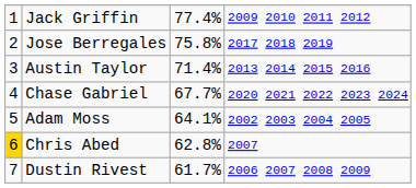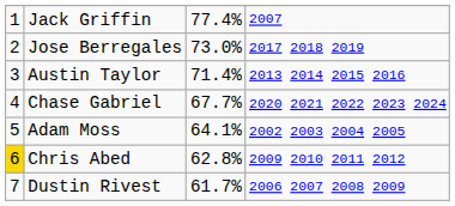 <table class="wikitable">
 <tr>
 </tr>
 <tr>
 <td>1</td>
 <td>Jack Griffin</td>
 <td><abbr>77.4%</abbr></td>
-<td style="font-size:80%;"><a href='#'>2009</a> <a href='#'>2010</a> <a href='#'>2011</a> <a href='#'>2012</a></td>
+<td style="font-size:80%;"><a href='#'>2007</a></td>
 </tr>
 <tr>
 <td>2</td>
 <td>Jose Berregales</td>
-<td><abbr>75.8%</abbr></td>
+<td><abbr>73.0%</abbr></td>
 <td style="font-size:80%;"><a href='#'>2017</a> <a href='#'>2018</a> <a href='#'>2019</a></td>
 </tr>
 <tr>
 <td>3</td>
 <td>Austin Taylor</td>
 <td><abbr>71.4%</abbr></td>
 <td style="font-size:80%;"><a href='#'>2013</a> <a href='#'>2014</a> <a href='#'>2015</a> <a href='#'>2016</a></td>
 </tr>
 <tr>
 <td>4</td>
 <td>Chase Gabriel</td>
 <td><abbr>67.7%</abbr></td>
 <td style="font-size:80%;"><a href='#'>2020</a> <a href='#'>2021</a> <a href='#'>2022</a> <a href='#'>2023</a> <a href='#'>2024</a></td>
 </tr>
 <tr>
 <td>5</td>
 <td>Adam Moss</td>
 <td><abbr>64.1%</abbr></td>
 <td style="font-size:80%;"><a href='#'>2002</a> <a href='#'>2003</a> <a href='#'>2004</a> <a href='#'>2005</a></td>
 </tr>
 <tr>
 <td style="background: gold;">6</td>
 <td>Chris Abed</td>
 <td><abbr>62.8%</abbr></td>
-<td style="font-size:80%;"><a href='#'>2007</a></td>
+<td style="font-size:80%;"><a href='#'>2009</a> <a href='#'>2010</a> <a href='#'>2011</a> <a href='#'>2012</a></td>
 </tr>
 <tr>
 <td>7</td>
 <td>Dustin Rivest</td>
 <td><abbr>61.7%</abbr></td>
 <td style="font-size:80%;"><a href='#'>2006</a> <a href='#'>2007</a> <a href='#'>2008</a> <a href='#'>2009</a></td>
 </tr>
 </table>
